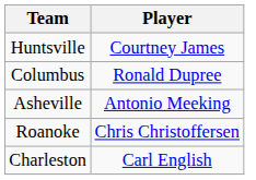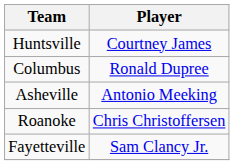 <table class="wikitable" style="text-align:center">
 <tr>
 <th>Team</th>
 <th>Player</th>
 </tr>
 <tr>
 <td>Huntsville</td>
 <td><a href='#'>Courtney James</a></td>
 </tr>
 <tr>
 <td>Columbus</td>
 <td><a href='#'>Ronald Dupree</a></td>
 </tr>
 <tr>
 <td>Asheville</td>
 <td><a href='#'>Antonio Meeking</a></td>
 </tr>
 <tr>
 <td>Roanoke</td>
 <td><a href='#'>Chris Christoffersen</a></td>
 </tr>
 <tr>
-<td>Charleston</td>
-<td><a href='#'>Carl English</a></td>
+<td>Fayetteville</td>
+<td><a href='#'>Sam Clancy Jr.</a></td>
 </tr>
 <tr>
 </tr>
 </table>
